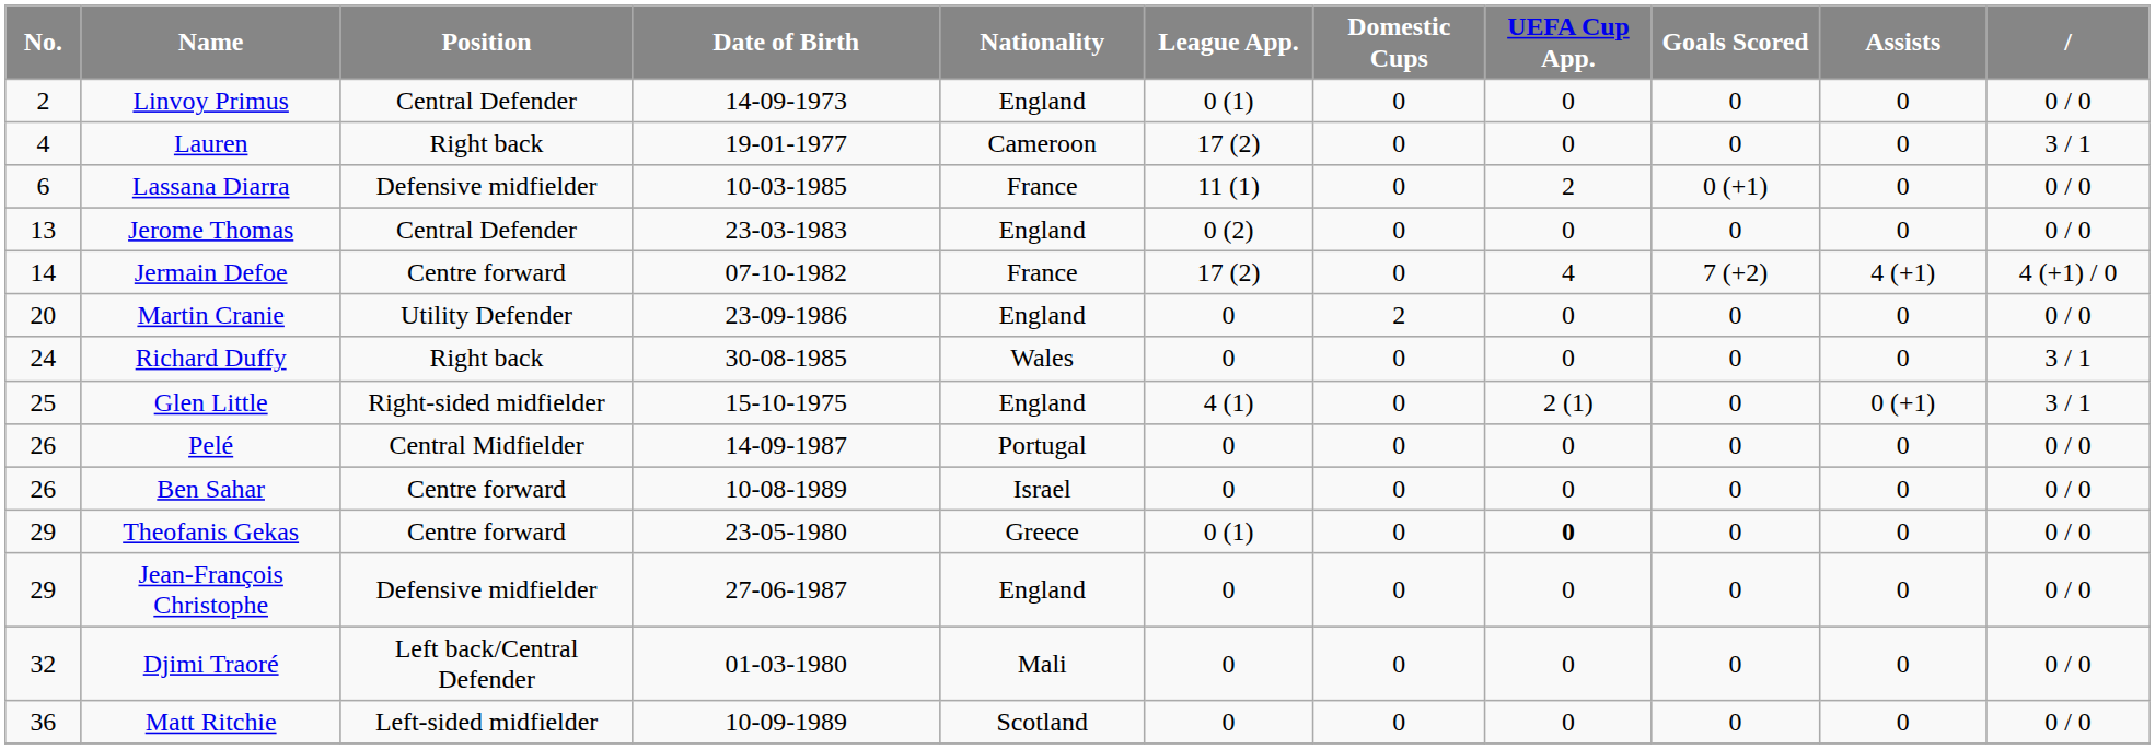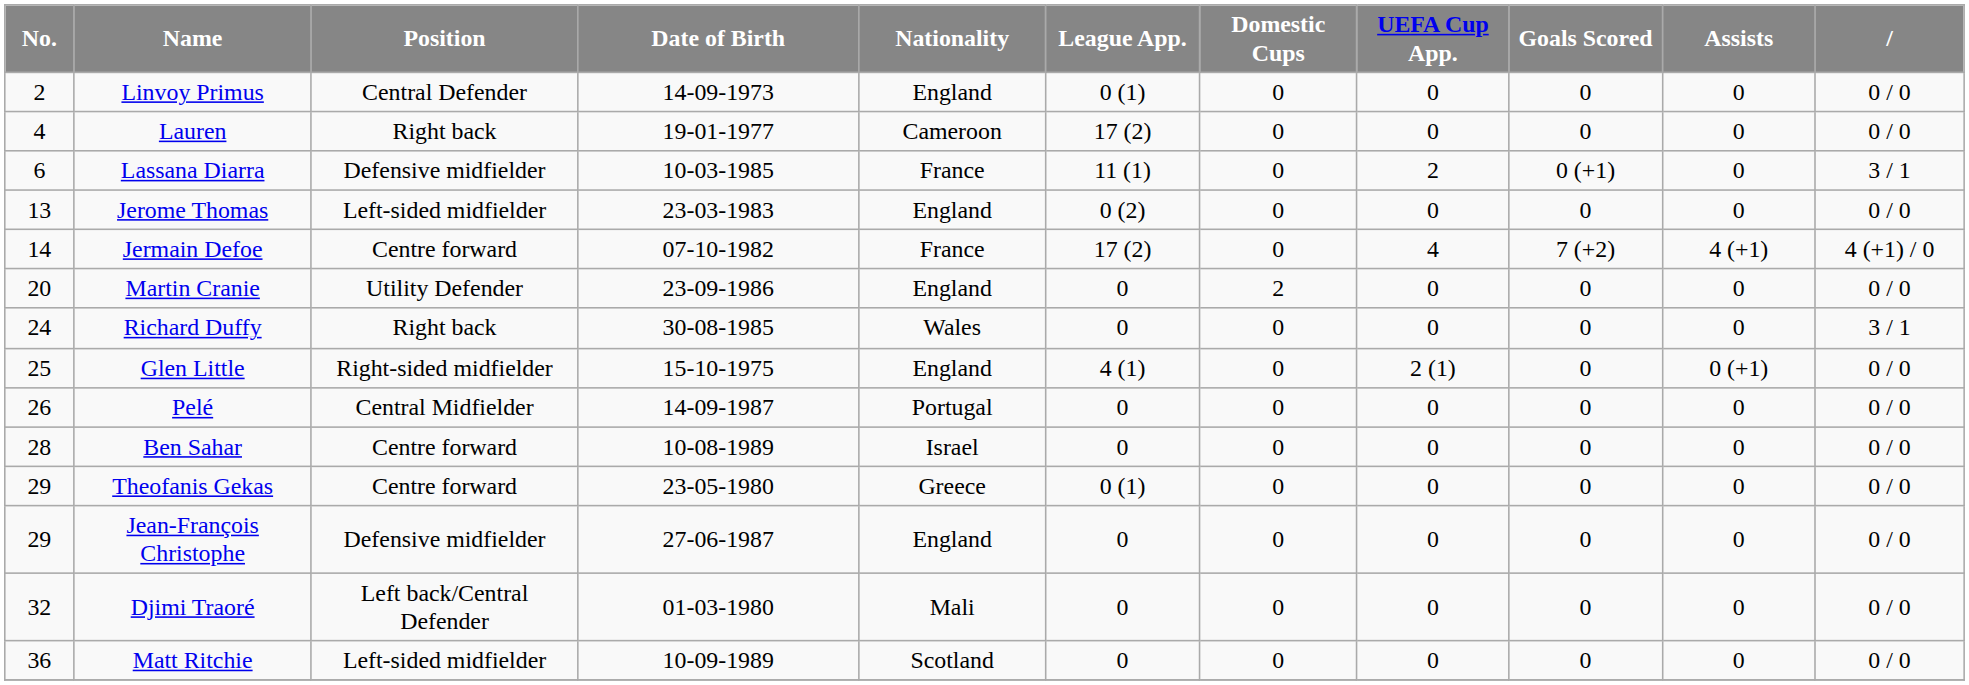 <table class="wikitable" bgcolor="#f7f8ff" style="font-size: 95%; text-align:center">
 <tr bgcolor="#868686" style="color: #ffffff">
 <td width="40" align="center"><strong>No.</strong></td>
 <td width="160" align="center"><strong>Name</strong></td>
 <td width="180" align="center"><strong>Position</strong></td>
 <td width="200" align="center"><strong>Date of Birth</strong></td>
 <td width="120" align="center"><strong>Nationality</strong></td>
 <td width="100" align="center"><strong>League App.</strong></td>
 <td width="100" align="center"><strong>Domestic Cups</strong></td>
 <td width="100" align="center"><strong><a href='#'>UEFA Cup</a> App.</strong></td>
 <td width="100" align="center"><strong>Goals Scored</strong></td>
 <td width="100" align="center"><strong>Assists</strong></td>
 <td width="100" align="center"><strong> / </strong></td>
 </tr>
 <tr bgcolor=>
 <td>2</td>
 <td><a href='#'>Linvoy Primus</a></td>
 <td>Central Defender</td>
 <td>14-09-1973</td>
 <td> England</td>
 <td>0 (1)</td>
 <td>0</td>
 <td>0</td>
 <td>0</td>
 <td>0</td>
 <td>0 / 0</td>
 </tr>
 <tr bgcolor=>
 <td>4</td>
 <td><a href='#'>Lauren</a></td>
 <td>Right back</td>
 <td>19-01-1977</td>
 <td> Cameroon</td>
 <td>17 (2)</td>
 <td>0</td>
 <td>0</td>
 <td>0</td>
 <td>0</td>
-<td>3 / 1</td>
+<td>0 / 0</td>
 </tr>
 <tr bgcolor=>
 <td>6</td>
 <td><a href='#'>Lassana Diarra</a></td>
 <td>Defensive midfielder</td>
 <td>10-03-1985</td>
 <td> France</td>
 <td>11 (1)</td>
 <td>0</td>
 <td>2</td>
 <td>0 (+1)</td>
 <td>0</td>
-<td>0 / 0</td>
+<td>3 / 1</td>
 </tr>
 <tr bgcolor=>
 <td>13</td>
 <td><a href='#'>Jerome Thomas</a></td>
-<td>Central Defender</td>
+<td>Left-sided midfielder</td>
 <td>23-03-1983</td>
 <td> England</td>
 <td>0 (2)</td>
 <td>0</td>
 <td>0</td>
 <td>0</td>
 <td>0</td>
 <td>0 / 0</td>
 </tr>
 <tr bgcolor=>
 <td>14</td>
 <td><a href='#'>Jermain Defoe</a></td>
 <td>Centre forward</td>
 <td>07-10-1982</td>
 <td> France</td>
 <td>17 (2)</td>
 <td>0</td>
 <td>4</td>
 <td>7 (+2)</td>
 <td>4 (+1)</td>
 <td>4 (+1) / 0</td>
 </tr>
 <tr bgcolor=>
 <td>20</td>
 <td><a href='#'>Martin Cranie</a></td>
 <td>Utility Defender</td>
 <td>23-09-1986</td>
 <td> England</td>
 <td>0</td>
 <td>2</td>
 <td>0</td>
 <td>0</td>
 <td>0</td>
 <td>0 / 0</td>
 </tr>
 <tr bgcolor=>
 <td>24</td>
 <td><a href='#'>Richard Duffy</a></td>
 <td>Right back</td>
 <td>30-08-1985</td>
 <td> Wales</td>
 <td>0</td>
 <td>0</td>
 <td>0</td>
 <td>0</td>
 <td>0</td>
 <td>3 / 1</td>
 </tr>
 <tr bgcolor=>
 <td>25</td>
 <td><a href='#'>Glen Little</a></td>
 <td>Right-sided midfielder</td>
 <td>15-10-1975</td>
 <td> England</td>
 <td>4 (1)</td>
 <td>0</td>
 <td>2 (1)</td>
 <td>0</td>
 <td>0 (+1)</td>
-<td>3 / 1</td>
+<td>0 / 0</td>
 </tr>
 <tr bgcolor=>
 <td>26</td>
 <td><a href='#'>Pelé</a></td>
 <td>Central Midfielder</td>
 <td>14-09-1987</td>
 <td> Portugal</td>
 <td>0</td>
 <td>0</td>
 <td>0</td>
 <td>0</td>
 <td>0</td>
 <td>0 / 0</td>
 </tr>
 <tr bgcolor=>
-<td>26</td>
+<td>28</td>
 <td><a href='#'>Ben Sahar</a></td>
 <td>Centre forward</td>
 <td>10-08-1989</td>
 <td> Israel</td>
 <td>0</td>
 <td>0</td>
 <td>0</td>
 <td>0</td>
 <td>0</td>
 <td>0 / 0</td>
 </tr>
 <tr bgcolor=>
 <td>29</td>
 <td><a href='#'>Theofanis Gekas</a></td>
 <td>Centre forward</td>
 <td>23-05-1980</td>
 <td> Greece</td>
 <td>0 (1)</td>
 <td>0</td>
-<td><strong>0</strong></td>
+<td>0</td>
 <td>0</td>
 <td>0</td>
 <td>0 / 0</td>
 </tr>
 <tr bgcolor=>
 <td>29</td>
 <td><a href='#'>Jean-François Christophe</a></td>
 <td>Defensive midfielder</td>
 <td>27-06-1987</td>
 <td> England</td>
 <td>0</td>
 <td>0</td>
 <td>0</td>
 <td>0</td>
 <td>0</td>
 <td>0 / 0</td>
 </tr>
 <tr bgcolor=>
 <td>32</td>
 <td><a href='#'>Djimi Traoré</a></td>
 <td>Left back/Central Defender</td>
 <td>01-03-1980</td>
 <td> Mali</td>
 <td>0</td>
 <td>0</td>
 <td>0</td>
 <td>0</td>
 <td>0</td>
 <td>0 / 0</td>
 </tr>
 <tr bgcolor=>
 <td>36</td>
 <td><a href='#'>Matt Ritchie</a></td>
 <td>Left-sided midfielder</td>
 <td>10-09-1989</td>
 <td> Scotland</td>
 <td>0</td>
 <td>0</td>
 <td>0</td>
 <td>0</td>
 <td>0</td>
 <td>0 / 0</td>
 </tr>
 <tr bgcolor=>
 </tr>
 </table>
